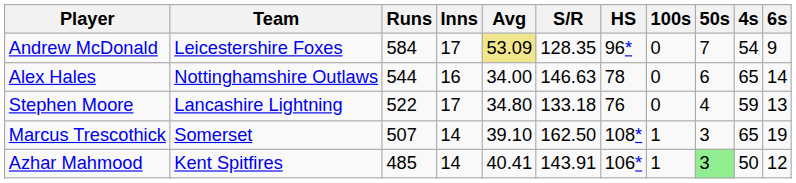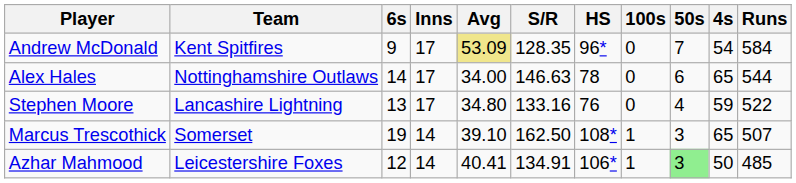 <table class="wikitable">
 <tr>
 <th>Player</th>
 <th>Team</th>
-<th>Runs</th>
+<th>6s</th>
 <th>Inns</th>
 <th>Avg</th>
 <th>S/R</th>
 <th>HS</th>
 <th>100s</th>
 <th>50s</th>
 <th>4s</th>
-<th>6s</th>
+<th>Runs</th>
 </tr>
 <tr>
 <td><a href='#'>Andrew McDonald</a></td>
-<td><a href='#'>Leicestershire Foxes</a></td>
-<td>584</td>
+<td><a href='#'>Kent Spitfires</a></td>
+<td>9</td>
 <td>17</td>
 <td style="background: khaki;">53.09</td>
 <td>128.35</td>
 <td>96<a href='#'>*</a></td>
 <td>0</td>
 <td>7</td>
 <td>54</td>
-<td>9</td>
+<td>584</td>
 </tr>
 <tr>
 <td><a href='#'>Alex Hales</a></td>
 <td><a href='#'>Nottinghamshire Outlaws</a></td>
-<td>544</td>
-<td>16</td>
+<td>14</td>
+<td>17</td>
 <td>34.00</td>
 <td>146.63</td>
 <td>78</td>
 <td>0</td>
 <td>6</td>
 <td>65</td>
-<td>14</td>
+<td>544</td>
 </tr>
 <tr>
 <td><a href='#'>Stephen Moore</a></td>
 <td><a href='#'>Lancashire Lightning</a></td>
-<td>522</td>
+<td>13</td>
 <td>17</td>
 <td>34.80</td>
-<td>133.18</td>
+<td>133.16</td>
 <td>76</td>
 <td>0</td>
 <td>4</td>
 <td>59</td>
-<td>13</td>
+<td>522</td>
 </tr>
 <tr>
 <td><a href='#'>Marcus Trescothick</a></td>
 <td><a href='#'>Somerset</a></td>
-<td>507</td>
+<td>19</td>
 <td>14</td>
 <td>39.10</td>
 <td>162.50</td>
 <td>108<a href='#'>*</a></td>
 <td>1</td>
 <td>3</td>
 <td>65</td>
-<td>19</td>
+<td>507</td>
 </tr>
 <tr>
 <td><a href='#'>Azhar Mahmood</a></td>
-<td><a href='#'>Kent Spitfires</a></td>
-<td>485</td>
+<td><a href='#'>Leicestershire Foxes</a></td>
+<td>12</td>
 <td>14</td>
 <td>40.41</td>
-<td>143.91</td>
+<td>134.91</td>
 <td>106<a href='#'>*</a></td>
 <td>1</td>
 <td style="background: lightgreen;">3</td>
 <td>50</td>
-<td>12</td>
+<td>485</td>
 </tr>
 </table>
